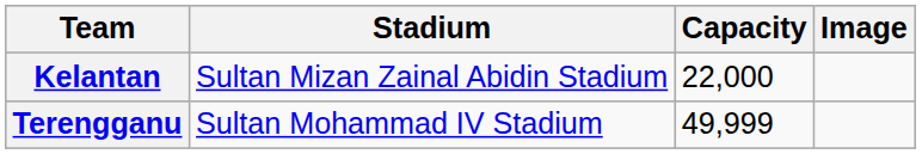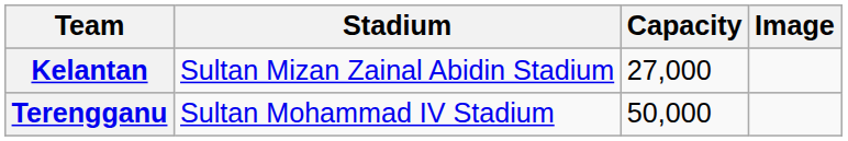 <table class="wikitable">
 <tr>
 <th>Team</th>
 <th>Stadium</th>
 <th>Capacity</th>
 <th>Image</th>
 </tr>
 <tr>
 <th><a href='#'>Kelantan</a></th>
 <td><a href='#'>Sultan Mizan Zainal Abidin Stadium</a></td>
-<td>22,000</td>
+<td>27,000</td>
 <td></td>
 </tr>
 <tr>
 <th><a href='#'>Terengganu</a></th>
 <td><a href='#'>Sultan Mohammad IV Stadium</a></td>
-<td>49,999</td>
+<td>50,000</td>
 <td></td>
 </tr>
 </table>
